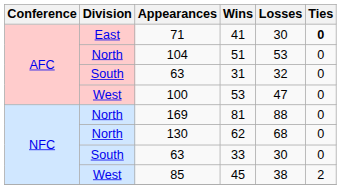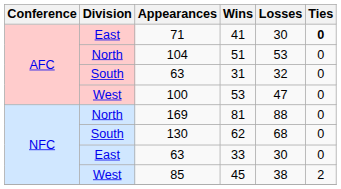 <table class="wikitable" style="text-align: center;">
 <tr>
 <th>Conference</th>
 <th>Division</th>
 <th>Appearances</th>
 <th>Wins</th>
 <th>Losses</th>
 <th>Ties</th>
 </tr>
 <tr>
 <td bgcolor="#FFCCCC" rowspan="4"><a href='#'>AFC</a></td>
 <td bgcolor="#FFCCCC"><a href='#'>East</a></td>
 <td>71</td>
 <td>41</td>
 <td>30</td>
 <td><strong>0</strong></td>
 </tr>
 <tr>
 <td bgcolor="#FFCCCC"><a href='#'>North</a></td>
 <td>104</td>
 <td>51</td>
 <td>53</td>
 <td>0</td>
 </tr>
 <tr>
 <td bgcolor="#FFCCCC"><a href='#'>South</a></td>
 <td>63</td>
 <td>31</td>
 <td>32</td>
 <td>0</td>
 </tr>
 <tr>
 <td bgcolor="#FFCCCC"><a href='#'>West</a></td>
 <td>100</td>
 <td>53</td>
 <td>47</td>
 <td>0</td>
 </tr>
 <tr>
 <td bgcolor="#D0E7FF" rowspan="4"><a href='#'>NFC</a></td>
 <td bgcolor="#D0E7FF"><a href='#'>North</a></td>
 <td>169</td>
 <td>81</td>
 <td>88</td>
 <td>0</td>
 </tr>
 <tr>
-<td bgcolor="#D0E7FF"><a href='#'>North</a></td>
+<td bgcolor="#D0E7FF"><a href='#'>South</a></td>
 <td>130</td>
 <td>62</td>
 <td>68</td>
 <td>0</td>
 </tr>
 <tr>
-<td bgcolor="#D0E7FF"><a href='#'>South</a></td>
+<td bgcolor="#D0E7FF"><a href='#'>East</a></td>
 <td>63</td>
 <td>33</td>
 <td>30</td>
 <td>0</td>
 </tr>
 <tr>
 <td bgcolor="#D0E7FF"><a href='#'>West</a></td>
 <td>85</td>
 <td>45</td>
 <td>38</td>
 <td>2</td>
 </tr>
 <tr>
 </tr>
 </table>
